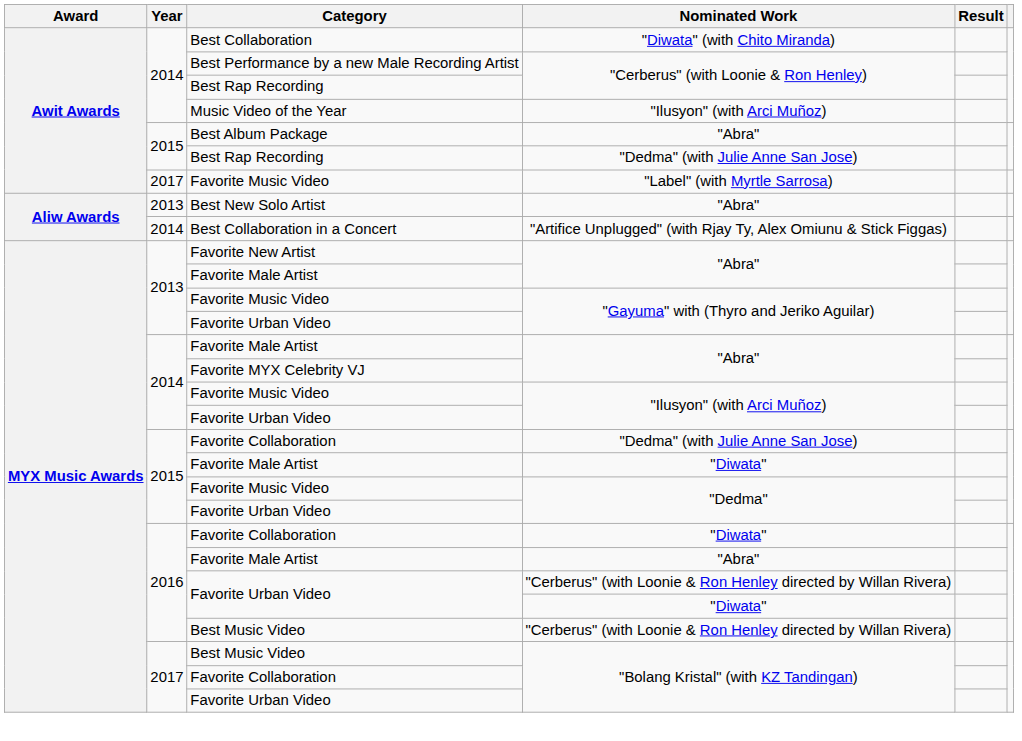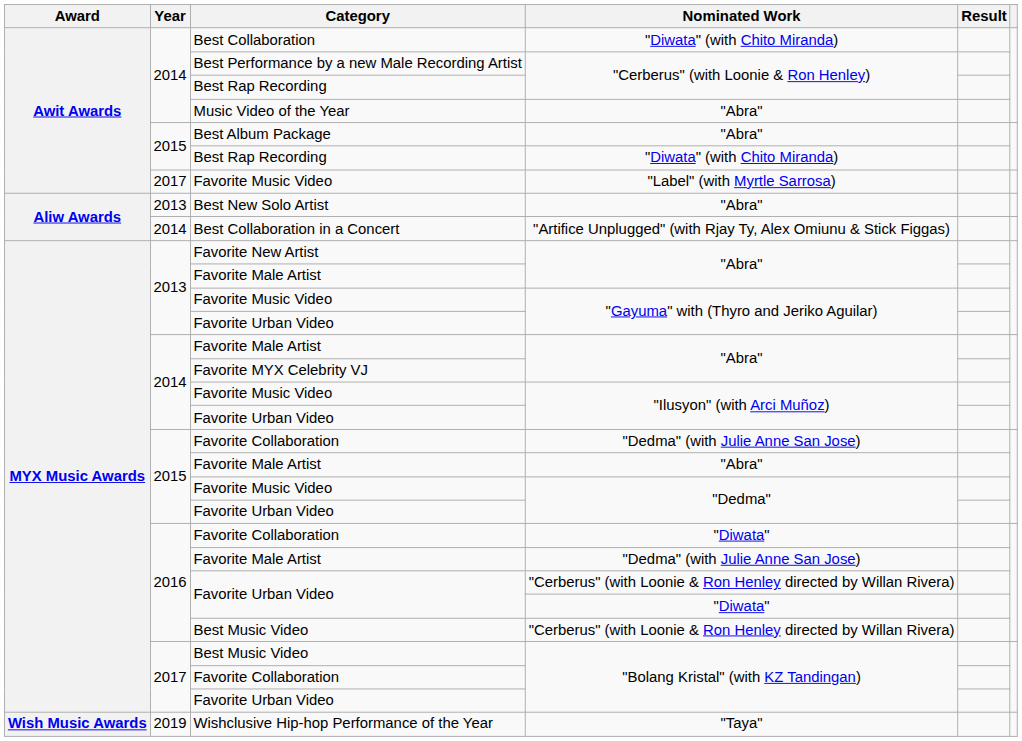 <table class="wikitable sortable">
 <tr>
 <th>Award</th>
 <th>Year</th>
 <th>Category</th>
 <th>Nominated Work</th>
 <th>Result</th>
 <th></th>
 </tr>
 <tr>
 <th rowspan="7"><a href='#'>Awit Awards</a></th>
 <td rowspan="4">2014</td>
 <td>Best Collaboration</td>
 <td align=center>"<a href='#'>Diwata</a>" (with <a href='#'>Chito Miranda</a>)</td>
 <td></td>
 <td rowspan="4"></td>
 </tr>
 <tr>
 <td>Best Performance by a new Male Recording Artist</td>
 <td align=center rowspan="2">"Cerberus" (with Loonie & <a href='#'>Ron Henley</a>)</td>
 <td></td>
 </tr>
 <tr>
 <td>Best Rap Recording</td>
 <td></td>
 </tr>
 <tr>
 <td>Music Video of the Year</td>
-<td align=center>"Ilusyon" (with <a href='#'>Arci Muñoz</a>)</td>
+<td align=center>"Abra"</td>
 <td></td>
 </tr>
 <tr>
 <td rowspan="2">2015</td>
 <td>Best Album Package</td>
 <td align=center>"Abra"</td>
 <td></td>
 <td rowspan="2"></td>
 </tr>
 <tr>
 <td>Best Rap Recording</td>
-<td align=center>"Dedma" (with <a href='#'>Julie Anne San Jose</a>)</td>
+<td align=center>"<a href='#'>Diwata</a>" (with <a href='#'>Chito Miranda</a>)</td>
 <td></td>
 </tr>
 <tr>
 <td>2017</td>
 <td>Favorite Music Video</td>
 <td align=center>"Label" (with <a href='#'>Myrtle Sarrosa</a>)</td>
 <td></td>
 <td></td>
 </tr>
 <tr>
 <th rowspan="2"><a href='#'>Aliw Awards</a></th>
 <td>2013</td>
 <td>Best New Solo Artist</td>
 <td align=center>"Abra"</td>
 <td></td>
 <td></td>
 </tr>
 <tr>
 <td>2014</td>
 <td>Best Collaboration in a Concert</td>
 <td align=center>"Artifice Unplugged" (with Rjay Ty, Alex Omiunu & Stick Figgas)</td>
 <td></td>
 <td></td>
 </tr>
 <tr>
 <th rowspan="20"><a href='#'>MYX Music Awards</a></th>
 <td rowspan="4">2013</td>
 <td>Favorite New Artist</td>
 <td align=center rowspan="2">"Abra"</td>
 <td></td>
 <td rowspan="4"></td>
 </tr>
 <tr>
 <td>Favorite Male Artist</td>
 <td></td>
 </tr>
 <tr>
 <td>Favorite Music Video</td>
 <td align=center rowspan="2">"<a href='#'>Gayuma</a>" with (Thyro and Jeriko Aguilar)</td>
 <td></td>
 </tr>
 <tr>
 <td>Favorite Urban Video</td>
 <td></td>
 </tr>
 <tr>
 <td rowspan="4">2014</td>
 <td>Favorite Male Artist</td>
 <td align=center rowspan="2">"Abra"</td>
 <td></td>
 <td rowspan="4"></td>
 </tr>
 <tr>
 <td>Favorite MYX Celebrity VJ</td>
 <td></td>
 </tr>
 <tr>
 <td>Favorite Music Video</td>
 <td align=center rowspan="2">"Ilusyon" (with <a href='#'>Arci Muñoz</a>)</td>
 <td></td>
 </tr>
 <tr>
 <td>Favorite Urban Video</td>
 <td></td>
 </tr>
 <tr>
 <td rowspan="4">2015</td>
 <td>Favorite Collaboration</td>
 <td align=center>"Dedma" (with <a href='#'>Julie Anne San Jose</a>)</td>
 <td></td>
 <td rowspan="4"></td>
 </tr>
 <tr>
 <td>Favorite Male Artist</td>
-<td align=center>"<a href='#'>Diwata</a>"</td>
+<td align=center>"Abra"</td>
 <td></td>
 </tr>
 <tr>
 <td>Favorite Music Video</td>
 <td align=center rowspan="2">"Dedma"</td>
 <td></td>
 </tr>
 <tr>
 <td>Favorite Urban Video</td>
 <td></td>
 </tr>
 <tr>
 <td rowspan="5">2016</td>
 <td>Favorite Collaboration</td>
 <td align=center>"<a href='#'>Diwata</a>"</td>
 <td></td>
 <td rowspan="5"></td>
 </tr>
 <tr>
 <td>Favorite Male Artist</td>
-<td align=center>"Abra"</td>
+<td align=center>"Dedma" (with <a href='#'>Julie Anne San Jose</a>)</td>
 <td></td>
 </tr>
 <tr>
 <td rowspan="2">Favorite Urban Video</td>
 <td align=center>"Cerberus" (with Loonie & <a href='#'>Ron Henley</a> directed by Willan Rivera)</td>
 <td></td>
 </tr>
 <tr>
 <td align=center>"<a href='#'>Diwata</a>"</td>
 <td></td>
 </tr>
 <tr>
 <td>Best Music Video</td>
 <td align=center>"Cerberus" (with Loonie & <a href='#'>Ron Henley</a> directed by Willan Rivera)</td>
 <td></td>
 </tr>
 <tr>
 <td rowspan="3">2017</td>
 <td>Best Music Video</td>
 <td align=center rowspan="3">"Bolang Kristal" (with <a href='#'>KZ Tandingan</a>)</td>
 <td></td>
 <td rowspan="3"></td>
 </tr>
 <tr>
 <td>Favorite Collaboration</td>
 <td></td>
 </tr>
 <tr>
 <td>Favorite Urban Video</td>
 <td></td>
 </tr>
+<tr>
+<th><a href='#'>Wish Music Awards</a></th>
+<td>2019</td>
+<td>Wishclusive Hip-hop Performance of the Year</td>
+<td align=center>"Taya"</td>
+<td></td>
+<td></td>
+</tr>
 </table>
